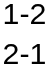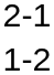 <table style="width:50%;" cellspacing="1">
 <tr>
 <th width=15%></th>
 <th width=10%></th>
 <th width=15%></th>
 </tr>
 <tr>
 </tr>
 <tr style=font-size:90%>
 <td align=right></td>
-<td align=center>1-2</td>
+<td align=center>2-1</td>
 <td></td>
 </tr>
 <tr style=font-size:90%>
 <td align=right></td>
-<td align=center>2-1</td>
+<td align=center>1-2</td>
 <td></td>
 </tr>
 </table>
